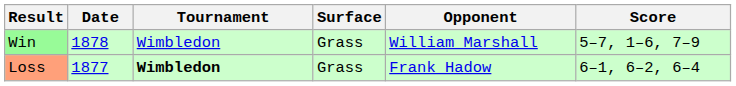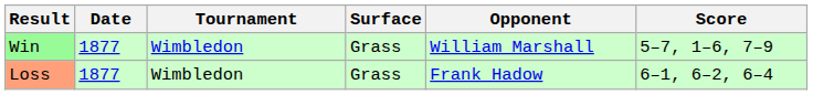 <table class="sortable wikitable">
 <tr>
 <th style="width:40px">Result</th>
 <th style="width:50px">Date</th>
 <th style="width:150px">Tournament</th>
 <th style="width:50px">Surface</th>
 <th style="width:160px">Opponent</th>
 <th style="width:130px" class="unsortable">Score</th>
 </tr>
 <tr style="background:#cfc;">
 <td style="background:#98fb98;">Win</td>
-<td><a href='#'>1878</a></td>
+<td><a href='#'>1877</a></td>
 <td><a href='#'>Wimbledon</a></td>
 <td>Grass</td>
 <td> <a href='#'>William Marshall</a></td>
 <td>5–7, 1–6, 7–9</td>
 </tr>
 <tr style="background:#cfc;">
 <td style="background:#ffa07a;">Loss</td>
 <td><a href='#'>1877</a></td>
-<td><strong>Wimbledon</strong></td>
+<td>Wimbledon</td>
 <td>Grass</td>
 <td> <a href='#'>Frank Hadow</a></td>
 <td>6–1, 6–2, 6–4</td>
 </tr>
 </table>
